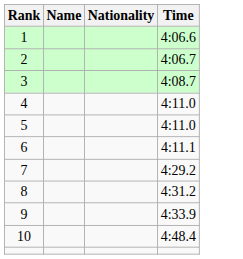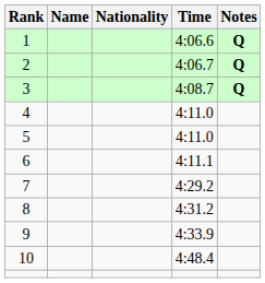 <table class="wikitable sortable" style="text-align:center">
 <tr>
 <th>Rank</th>
 <th>Name</th>
 <th>Nationality</th>
 <th>Time</th>
+<th>Notes</th>
 </tr>
 <tr bgcolor=ccffcc>
 <td>1</td>
 <td align=left></td>
 <td align=left></td>
 <td>4:06.6</td>
+<td><strong>Q</strong></td>
 </tr>
 <tr bgcolor=ccffcc>
 <td>2</td>
 <td align=left></td>
 <td align=left></td>
 <td>4:06.7</td>
+<td><strong>Q</strong></td>
 </tr>
 <tr bgcolor=ccffcc>
 <td>3</td>
 <td align=left></td>
 <td align=left></td>
 <td>4:08.7</td>
+<td><strong>Q</strong></td>
 </tr>
 <tr>
 <td>4</td>
 <td align=left></td>
 <td align=left></td>
 <td>4:11.0</td>
+<td></td>
 </tr>
 <tr>
 <td>5</td>
 <td align=left></td>
 <td align=left></td>
 <td>4:11.0</td>
+<td></td>
 </tr>
 <tr>
 <td>6</td>
 <td align=left></td>
 <td align=left></td>
 <td>4:11.1</td>
+<td></td>
 </tr>
 <tr>
 <td>7</td>
 <td align=left></td>
 <td align=left></td>
 <td>4:29.2</td>
+<td></td>
 </tr>
 <tr>
 <td>8</td>
 <td align=left></td>
 <td align=left></td>
 <td>4:31.2</td>
+<td></td>
 </tr>
 <tr>
 <td>9</td>
 <td align=left></td>
 <td align=left></td>
 <td>4:33.9</td>
+<td></td>
 </tr>
 <tr>
 <td>10</td>
 <td align=left></td>
 <td align=left></td>
 <td>4:48.4</td>
+<td></td>
 </tr>
 <tr>
 <td></td>
 <td align=left></td>
 <td align=left></td>
 <td></td>
+<td></td>
 </tr>
 </table>
